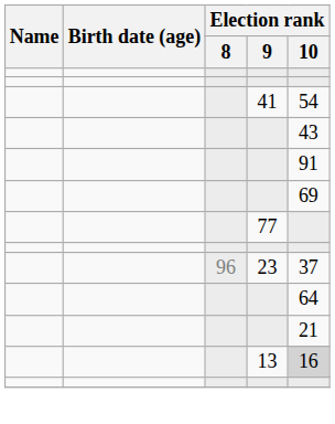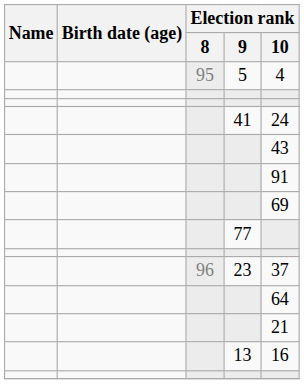 <table class="wikitable sortable" style="text-align:center;">
 <tr>
 <th rowspan="2">Name</th>
 <th rowspan="2">Birth date (age)</th>
 <th colspan="3" class="unsortable">Election rank</th>
 </tr>
 <tr>
 <th data-sort-type="number">8</th>
 <th data-sort-type="number">9</th>
 <th data-sort-type="number">10</th>
+</tr>
+<tr>
+<td style="text-align:left;" data-sort-value="Yuka Ogino"></td>
+<td style="text-align:left;"></td>
+<td style="background:#ececec; color:gray;">95</td>
+<td>5</td>
+<td>4</td>
 </tr>
 <tr>
 <td style="text-align:left;" data-sort-value="Anju Satō"></td>
 <td style="text-align:left;"></td>
 <td style="background:#ececec; color:gray;"></td>
 <td style="background:#ececec; color:gray;"></td>
 <td style="background:#ececec; color:gray;"></td>
 </tr>
 <tr>
 <td style="text-align:left;" data-sort-value="Reina Seiji"></td>
 <td style="text-align:left;"></td>
 <td style="background:#ececec; color:gray;"></td>
 <td style="background:#ececec; color:gray;"></td>
 <td style="background:#ececec; color:gray;"></td>
 </tr>
 <tr>
 <td style="text-align:left;" data-sort-value="Marina Nishigata"></td>
 <td style="text-align:left;"></td>
 <td style="background:#ececec; color:gray;"></td>
 <td>41</td>
-<td>54</td>
+<td>24</td>
 </tr>
 <tr>
 <td style="text-align:left;" data-sort-value="Nanako Nishimura"></td>
 <td style="text-align:left;"></td>
 <td style="background:#ececec; color:gray;"></td>
 <td style="background:#ececec; color:gray;"></td>
 <td>43</td>
 </tr>
 <tr>
 <td style="text-align:left;" data-sort-value="Noe Yamada"></td>
 <td style="text-align:left;"></td>
 <td style="background:#ececec; color:gray;"></td>
 <td style="background:#ececec; color:gray;"></td>
 <td>91</td>
 </tr>
 <tr>
 <td style="text-align:left;" data-sort-value="Tsugumi Oguma"></td>
 <td style="text-align:left;"></td>
 <td style="background:#ececec; color:gray;"></td>
 <td style="background:#ececec; color:gray;"></td>
 <td>69</td>
 </tr>
 <tr>
 <td style="text-align:left;" data-sort-value="Yuria Kado"></td>
 <td style="text-align:left;"></td>
 <td style="background:#ececec; color:gray;"></td>
 <td>77</td>
 <td style="background:#ececec; color:gray;"></td>
 </tr>
 <tr>
 <td style="text-align:left;" data-sort-value="Aina Kusakabe"></td>
 <td style="text-align:left;"></td>
 <td style="background:#ececec; color:gray;"></td>
 <td style="background:#ececec; color:gray;"></td>
 <td style="background:#ececec; color:gray;"></td>
 </tr>
 <tr>
 <td style="text-align:left;" data-sort-value="Rika Nakai"></td>
 <td style="text-align:left;"></td>
 <td style="background:#ececec; color:gray;">96</td>
 <td>23</td>
 <td>37</td>
 </tr>
 <tr>
 <td style="text-align:left;" data-sort-value="Ayuka Nakamura"></td>
 <td style="text-align:left;"></td>
 <td style="background:#ececec; color:gray;"></td>
 <td style="background:#ececec; color:gray;"></td>
 <td>64</td>
 </tr>
 <tr>
 <td style="text-align:left;" data-sort-value="Miharu Nara"></td>
 <td style="text-align:left;"></td>
 <td style="background:#ececec; color:gray;"></td>
 <td style="background:#ececec; color:gray;"></td>
 <td>21</td>
 </tr>
 <tr>
 <td style="text-align:left;" data-sort-value="Hinata Honma"></td>
 <td style="text-align:left;"></td>
 <td style="background:#ececec; color:gray;"></td>
 <td>13</td>
-<td style="background: lightgrey;">16</td>
+<td>16</td>
 </tr>
 <tr>
 <td style="text-align:left;" data-sort-value="Fūka Murakumo"></td>
 <td style="text-align:left;"></td>
 <td style="background:#ececec; color:gray;"></td>
 <td style="background:#ececec; color:gray;"></td>
 <td style="background:#ececec; color:gray;"></td>
 </tr>
 <tr>
 </tr>
 </table>
